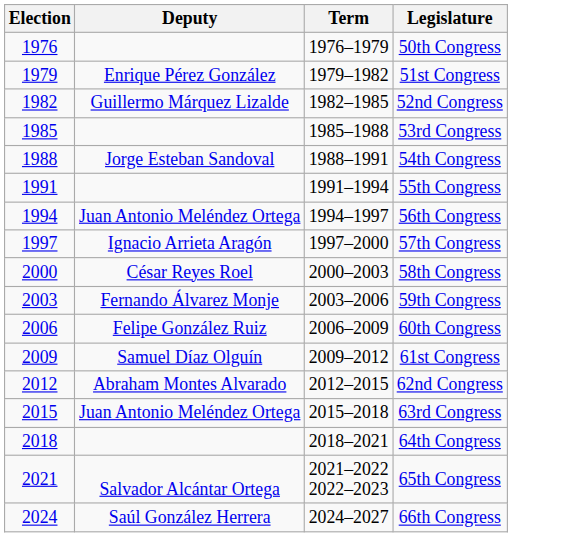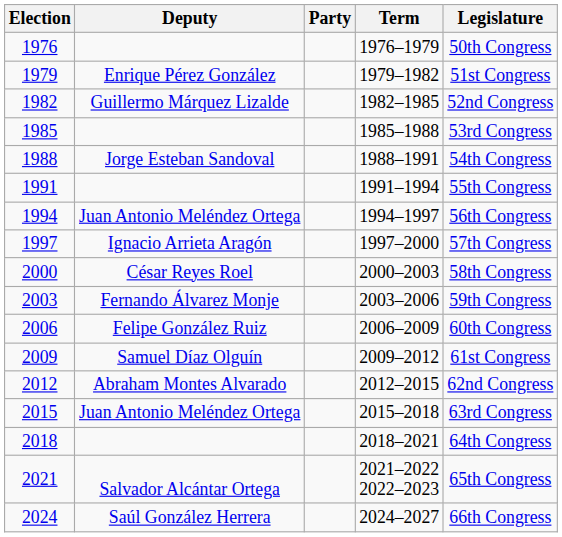 <table class="wikitable sortable" style="text-align: center">
 <tr>
 <th>Election</th>
 <th class="unsortable">Deputy</th>
+<th class="unsortable">Party</th>
 <th class="unsortable">Term</th>
 <th class="unsortable">Legislature</th>
 </tr>
 <tr>
 <td><a href='#'>1976</a></td>
+<td></td>
 <td></td>
 <td>1976–1979</td>
 <td><a href='#'>50th Congress</a></td>
 </tr>
 <tr>
 <td><a href='#'>1979</a></td>
 <td><a href='#'>Enrique Pérez González</a></td>
+<td></td>
 <td>1979–1982</td>
 <td><a href='#'>51st Congress</a></td>
 </tr>
 <tr>
 <td><a href='#'>1982</a></td>
 <td><a href='#'>Guillermo Márquez Lizalde</a></td>
+<td></td>
 <td>1982–1985</td>
 <td><a href='#'>52nd Congress</a></td>
 </tr>
 <tr>
 <td><a href='#'>1985</a></td>
+<td></td>
 <td></td>
 <td>1985–1988</td>
 <td><a href='#'>53rd Congress</a></td>
 </tr>
 <tr>
 <td><a href='#'>1988</a></td>
 <td><a href='#'>Jorge Esteban Sandoval</a></td>
+<td></td>
 <td>1988–1991</td>
 <td><a href='#'>54th Congress</a></td>
 </tr>
 <tr>
 <td><a href='#'>1991</a></td>
+<td></td>
 <td></td>
 <td>1991–1994</td>
 <td><a href='#'>55th Congress</a></td>
 </tr>
 <tr>
 <td><a href='#'>1994</a></td>
 <td><a href='#'>Juan Antonio Meléndez Ortega</a></td>
+<td></td>
 <td>1994–1997</td>
 <td><a href='#'>56th Congress</a></td>
 </tr>
 <tr>
 <td><a href='#'>1997</a></td>
 <td><a href='#'>Ignacio Arrieta Aragón</a></td>
+<td></td>
 <td>1997–2000</td>
 <td><a href='#'>57th Congress</a></td>
 </tr>
 <tr>
 <td><a href='#'>2000</a></td>
 <td><a href='#'>César Reyes Roel</a></td>
+<td></td>
 <td>2000–2003</td>
 <td><a href='#'>58th Congress</a></td>
 </tr>
 <tr>
 <td><a href='#'>2003</a></td>
 <td><a href='#'>Fernando Álvarez Monje</a></td>
+<td></td>
 <td>2003–2006</td>
 <td><a href='#'>59th Congress</a></td>
 </tr>
 <tr>
 <td><a href='#'>2006</a></td>
 <td><a href='#'>Felipe González Ruiz</a></td>
+<td></td>
 <td>2006–2009</td>
 <td><a href='#'>60th Congress</a></td>
 </tr>
 <tr>
 <td><a href='#'>2009</a></td>
 <td><a href='#'>Samuel Díaz Olguín</a></td>
+<td></td>
 <td>2009–2012</td>
 <td><a href='#'>61st Congress</a></td>
 </tr>
 <tr>
 <td><a href='#'>2012</a></td>
 <td><a href='#'>Abraham Montes Alvarado</a></td>
+<td></td>
 <td>2012–2015</td>
 <td><a href='#'>62nd Congress</a></td>
 </tr>
 <tr>
 <td><a href='#'>2015</a></td>
 <td><a href='#'>Juan Antonio Meléndez Ortega</a></td>
+<td></td>
 <td>2015–2018</td>
 <td><a href='#'>63rd Congress</a></td>
 </tr>
 <tr>
 <td><a href='#'>2018</a></td>
+<td></td>
 <td></td>
 <td>2018–2021</td>
 <td><a href='#'>64th Congress</a></td>
 </tr>
 <tr>
 <td><a href='#'>2021</a></td>
 <td><br><a href='#'>Salvador Alcántar Ortega</a></td>
+<td></td>
 <td>2021–2022<br>2022–2023</td>
 <td><a href='#'>65th Congress</a></td>
 </tr>
 <tr>
 <td><a href='#'>2024</a></td>
 <td><a href='#'>Saúl González Herrera</a></td>
+<td></td>
 <td>2024–2027</td>
 <td><a href='#'>66th Congress</a></td>
 </tr>
 </table>
